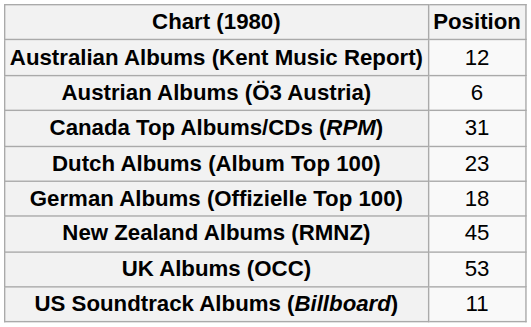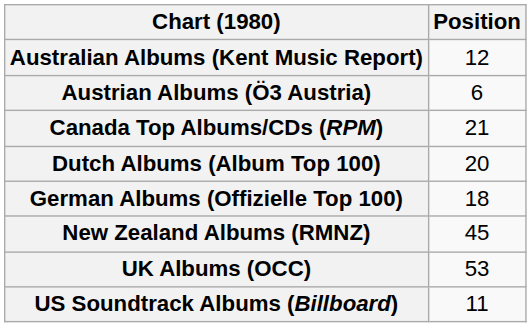 <table class="wikitable sortable plainrowheaders" style="text-align:center">
 <tr>
 <th scope="col">Chart (1980)</th>
 <th scope="col">Position</th>
 </tr>
 <tr>
 <th scope="row">Australian Albums (Kent Music Report)</th>
 <td>12</td>
 </tr>
 <tr>
 <th scope="row">Austrian Albums (Ö3 Austria)</th>
 <td>6</td>
 </tr>
 <tr>
 <th scope="row">Canada Top Albums/CDs (<em>RPM</em>)</th>
-<td>31</td>
+<td>21</td>
 </tr>
 <tr>
 <th scope="row">Dutch Albums (Album Top 100)</th>
-<td>23</td>
+<td>20</td>
 </tr>
 <tr>
 <th scope="row">German Albums (Offizielle Top 100)</th>
 <td>18</td>
 </tr>
 <tr>
 <th scope="row">New Zealand Albums (RMNZ)</th>
 <td>45</td>
 </tr>
 <tr>
 <th scope="row">UK Albums (OCC)</th>
 <td>53</td>
 </tr>
 <tr>
 <th scope="row">US Soundtrack Albums (<em>Billboard</em>)</th>
 <td>11</td>
 </tr>
 </table>
